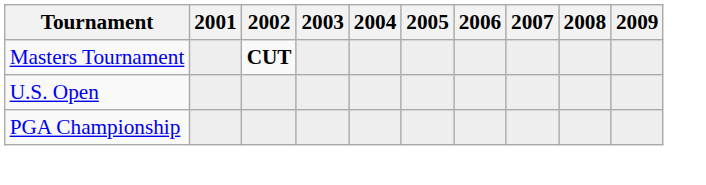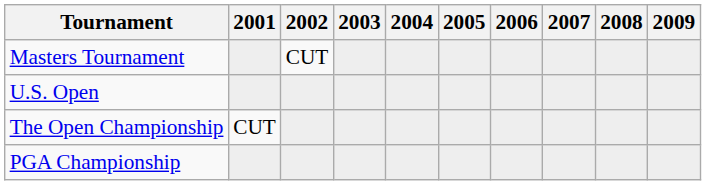 <table class="wikitable" style="font-size:95%;text-align:center;">
 <tr>
 <th>Tournament</th>
 <th>2001</th>
 <th>2002</th>
 <th>2003</th>
 <th>2004</th>
 <th>2005</th>
 <th>2006</th>
 <th>2007</th>
 <th>2008</th>
 <th>2009</th>
 </tr>
 <tr>
 <td align=left><a href='#'>Masters Tournament</a></td>
 <td style="background:#eeeeee;"></td>
-<td><strong>CUT</strong></td>
+<td>CUT</td>
 <td style="background:#eeeeee;"></td>
 <td style="background:#eeeeee;"></td>
 <td style="background:#eeeeee;"></td>
 <td style="background:#eeeeee;"></td>
 <td style="background:#eeeeee;"></td>
 <td style="background:#eeeeee;"></td>
 <td style="background:#eeeeee;"></td>
 </tr>
 <tr>
 <td align=left><a href='#'>U.S. Open</a></td>
 <td style="background:#eeeeee;"></td>
+<td style="background:#eeeeee;"></td>
+<td style="background:#eeeeee;"></td>
+<td style="background:#eeeeee;"></td>
+<td style="background:#eeeeee;"></td>
+<td style="background:#eeeeee;"></td>
+<td style="background:#eeeeee;"></td>
+<td style="background:#eeeeee;"></td>
+<td style="background:#eeeeee;"></td>
+</tr>
+<tr>
+<td align=left><a href='#'>The Open Championship</a></td>
+<td>CUT</td>
 <td style="background:#eeeeee;"></td>
 <td style="background:#eeeeee;"></td>
 <td style="background:#eeeeee;"></td>
 <td style="background:#eeeeee;"></td>
 <td style="background:#eeeeee;"></td>
 <td style="background:#eeeeee;"></td>
 <td style="background:#eeeeee;"></td>
 <td style="background:#eeeeee;"></td>
 </tr>
 <tr>
 <td align=left><a href='#'>PGA Championship</a></td>
 <td style="background:#eeeeee;"></td>
 <td style="background:#eeeeee;"></td>
 <td style="background:#eeeeee;"></td>
 <td style="background:#eeeeee;"></td>
 <td style="background:#eeeeee;"></td>
 <td style="background:#eeeeee;"></td>
 <td style="background:#eeeeee;"></td>
 <td style="background:#eeeeee;"></td>
 <td style="background:#eeeeee;"></td>
 </tr>
 </table>
